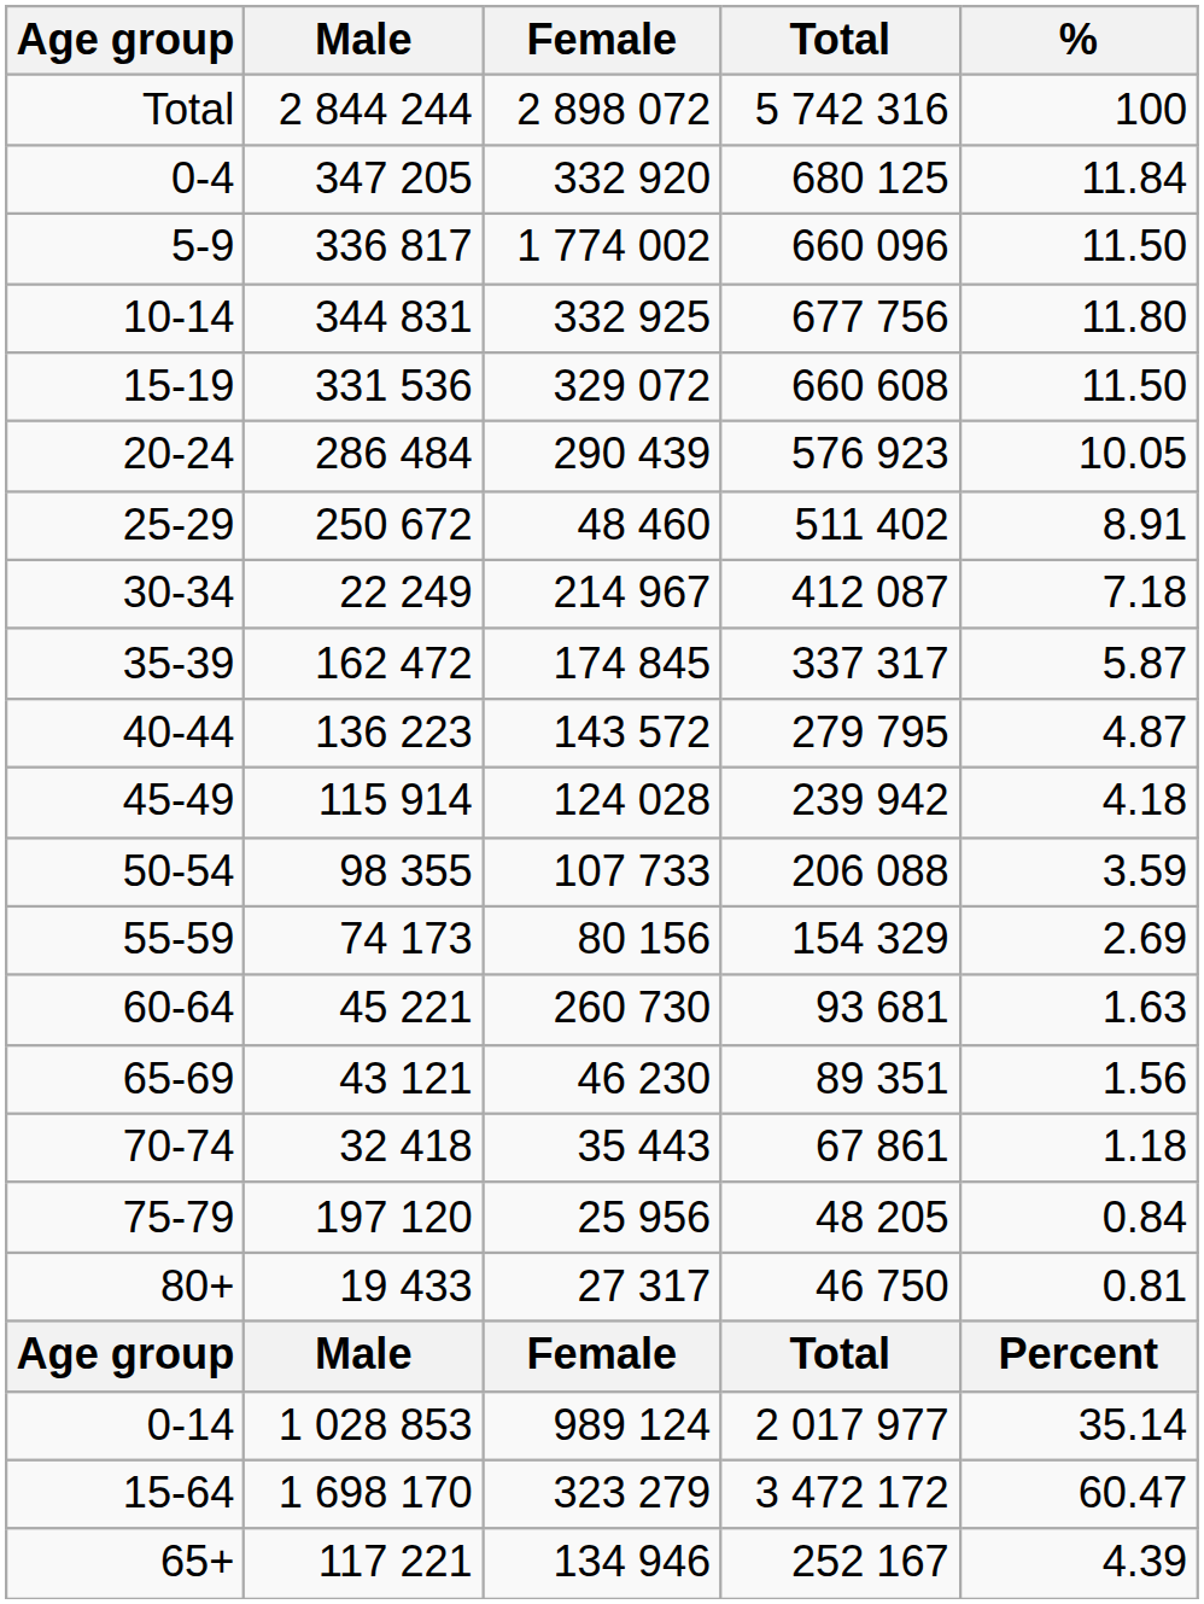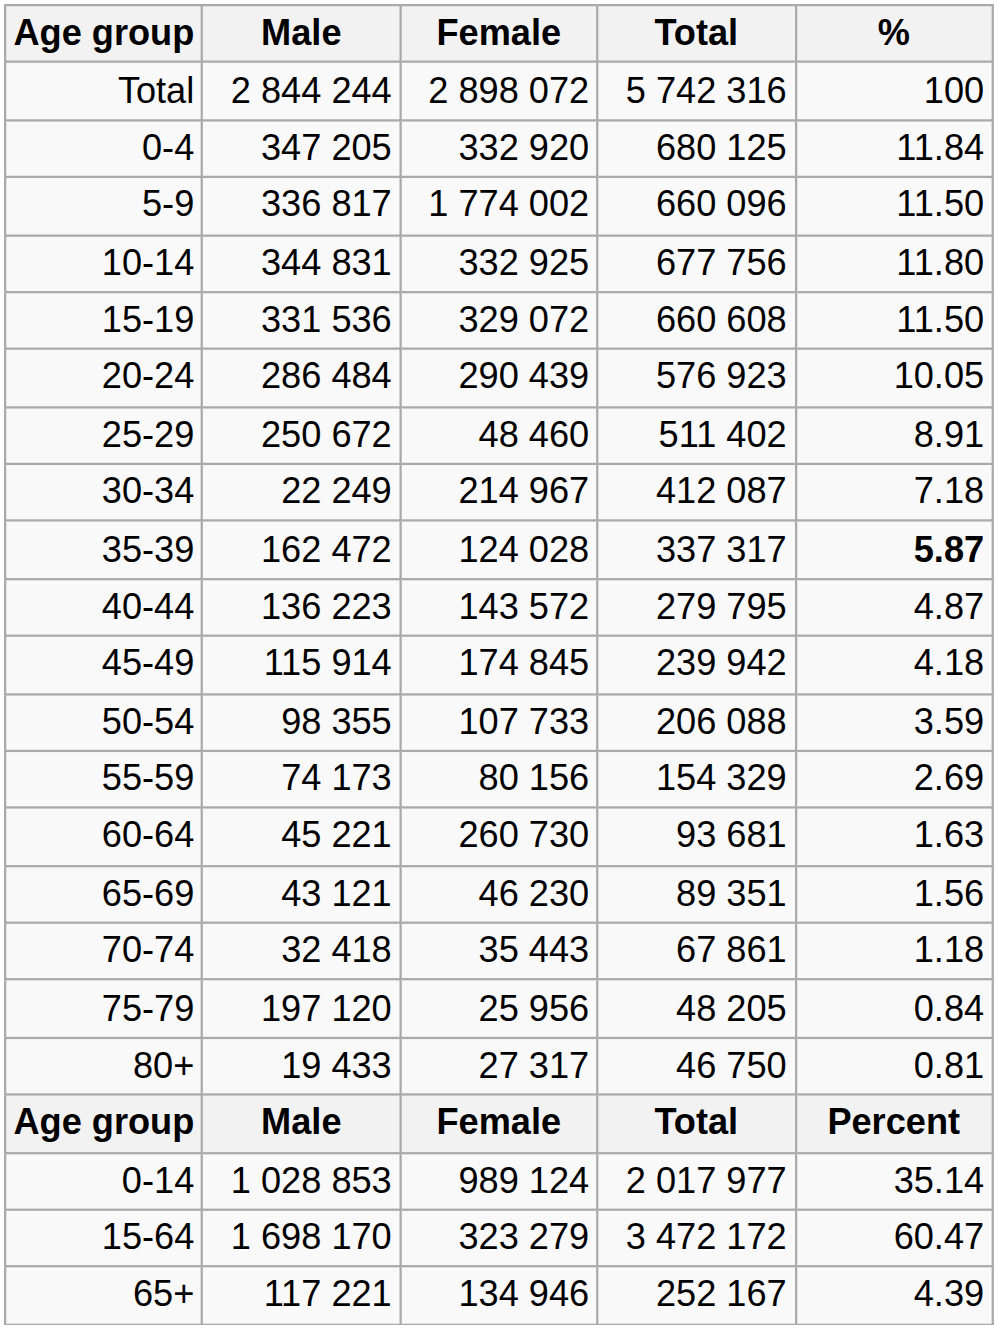 <table class="wikitable">
 <tr>
 <th width="80pt">Age group</th>
 <th width="80pt">Male</th>
 <th width="80pt">Female</th>
 <th width="80pt">Total</th>
 <th width="80pt">%</th>
 </tr>
 <tr>
 <td align="right">Total</td>
 <td align="right">2 844 244</td>
 <td align="right">2 898 072</td>
 <td align="right">5 742 316</td>
 <td align="right">100</td>
 </tr>
 <tr>
 <td align="right">0-4</td>
 <td align="right">347 205</td>
 <td align="right">332 920</td>
 <td align="right">680 125</td>
 <td align="right">11.84</td>
 </tr>
 <tr>
 <td align="right">5-9</td>
 <td align="right">336 817</td>
 <td align="right">1 774 002</td>
 <td align="right">660 096</td>
 <td align="right">11.50</td>
 </tr>
 <tr>
 <td align="right">10-14</td>
 <td align="right">344 831</td>
 <td align="right">332 925</td>
 <td align="right">677 756</td>
 <td align="right">11.80</td>
 </tr>
 <tr>
 <td align="right">15-19</td>
 <td align="right">331 536</td>
 <td align="right">329 072</td>
 <td align="right">660 608</td>
 <td align="right">11.50</td>
 </tr>
 <tr>
 <td align="right">20-24</td>
 <td align="right">286 484</td>
 <td align="right">290 439</td>
 <td align="right">576 923</td>
 <td align="right">10.05</td>
 </tr>
 <tr>
 <td align="right">25-29</td>
 <td align="right">250 672</td>
 <td align="right">48 460</td>
 <td align="right">511 402</td>
 <td align="right">8.91</td>
 </tr>
 <tr>
 <td align="right">30-34</td>
 <td align="right">22 249</td>
 <td align="right">214 967</td>
 <td align="right">412 087</td>
 <td align="right">7.18</td>
 </tr>
 <tr>
 <td align="right">35-39</td>
 <td align="right">162 472</td>
-<td align="right">174 845</td>
+<td align="right">124 028</td>
 <td align="right">337 317</td>
-<td align="right">5.87</td>
+<td align="right"><strong>5.87</strong></td>
 </tr>
 <tr>
 <td align="right">40-44</td>
 <td align="right">136 223</td>
 <td align="right">143 572</td>
 <td align="right">279 795</td>
 <td align="right">4.87</td>
 </tr>
 <tr>
 <td align="right">45-49</td>
 <td align="right">115 914</td>
-<td align="right">124 028</td>
+<td align="right">174 845</td>
 <td align="right">239 942</td>
 <td align="right">4.18</td>
 </tr>
 <tr>
 <td align="right">50-54</td>
 <td align="right">98 355</td>
 <td align="right">107 733</td>
 <td align="right">206 088</td>
 <td align="right">3.59</td>
 </tr>
 <tr>
 <td align="right">55-59</td>
 <td align="right">74 173</td>
 <td align="right">80 156</td>
 <td align="right">154 329</td>
 <td align="right">2.69</td>
 </tr>
 <tr>
 <td align="right">60-64</td>
 <td align="right">45 221</td>
 <td align="right">260 730</td>
 <td align="right">93 681</td>
 <td align="right">1.63</td>
 </tr>
 <tr>
 <td align="right">65-69</td>
 <td align="right">43 121</td>
 <td align="right">46 230</td>
 <td align="right">89 351</td>
 <td align="right">1.56</td>
 </tr>
 <tr>
 <td align="right">70-74</td>
 <td align="right">32 418</td>
 <td align="right">35 443</td>
 <td align="right">67 861</td>
 <td align="right">1.18</td>
 </tr>
 <tr>
 <td align="right">75-79</td>
 <td align="right">197 120</td>
 <td align="right">25 956</td>
 <td align="right">48 205</td>
 <td align="right">0.84</td>
 </tr>
 <tr>
 <td align="right">80+</td>
 <td align="right">19 433</td>
 <td align="right">27 317</td>
 <td align="right">46 750</td>
 <td align="right">0.81</td>
 </tr>
 <tr>
 <th width="50">Age group</th>
 <th width="80pt">Male</th>
 <th width="80">Female</th>
 <th width="80">Total</th>
 <th width="50">Percent</th>
 </tr>
 <tr>
 <td align="right">0-14</td>
 <td align="right">1 028 853</td>
 <td align="right">989 124</td>
 <td align="right">2 017 977</td>
 <td align="right">35.14</td>
 </tr>
 <tr>
 <td align="right">15-64</td>
 <td align="right">1 698 170</td>
 <td align="right">323 279</td>
 <td align="right">3 472 172</td>
 <td align="right">60.47</td>
 </tr>
 <tr>
 <td align="right">65+</td>
 <td align="right">117 221</td>
 <td align="right">134 946</td>
 <td align="right">252 167</td>
 <td align="right">4.39</td>
 </tr>
 <tr>
 </tr>
 </table>
